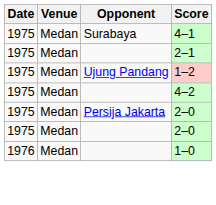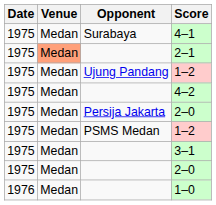 <table class="wikitable" style="text-align:left">
 <tr>
 <th>Date</th>
 <th>Venue</th>
 <th>Opponent</th>
 <th>Score</th>
 </tr>
 <tr>
 <td>1975</td>
 <td>Medan</td>
 <td> Surabaya</td>
 <td bgcolor=ccffcc>4–1</td>
 </tr>
 <tr>
 <td>1975</td>
-<td>Medan</td>
+<td style="background: lightsalmon;">Medan</td>
 <td></td>
 <td bgcolor=ccffcc>2–1</td>
 </tr>
 <tr>
 <td>1975</td>
 <td>Medan</td>
 <td> <a href='#'>Ujung Pandang</a></td>
 <td bgcolor=ffcccc>1–2</td>
 </tr>
 <tr>
 <td>1975</td>
 <td>Medan</td>
 <td></td>
 <td bgcolor=ccffcc>4–2</td>
 </tr>
 <tr>
 <td>1975</td>
 <td>Medan</td>
 <td> <a href='#'>Persija Jakarta</a></td>
 <td bgcolor=ccffcc>2–0</td>
 </tr>
 <tr>
 <td>1975</td>
 <td>Medan</td>
+<td> PSMS Medan</td>
+<td bgcolor=ffcccc>1–2</td>
+</tr>
+<tr>
+<td>1975</td>
+<td>Medan</td>
+<td></td>
+<td bgcolor=ccffcc>3–1</td>
+</tr>
+<tr>
+<td>1975</td>
+<td>Medan</td>
 <td></td>
 <td bgcolor=ccffcc>2–0</td>
 </tr>
 <tr>
 <td>1976</td>
 <td>Medan</td>
 <td></td>
 <td bgcolor=ccffcc>1–0</td>
 </tr>
 </table>
